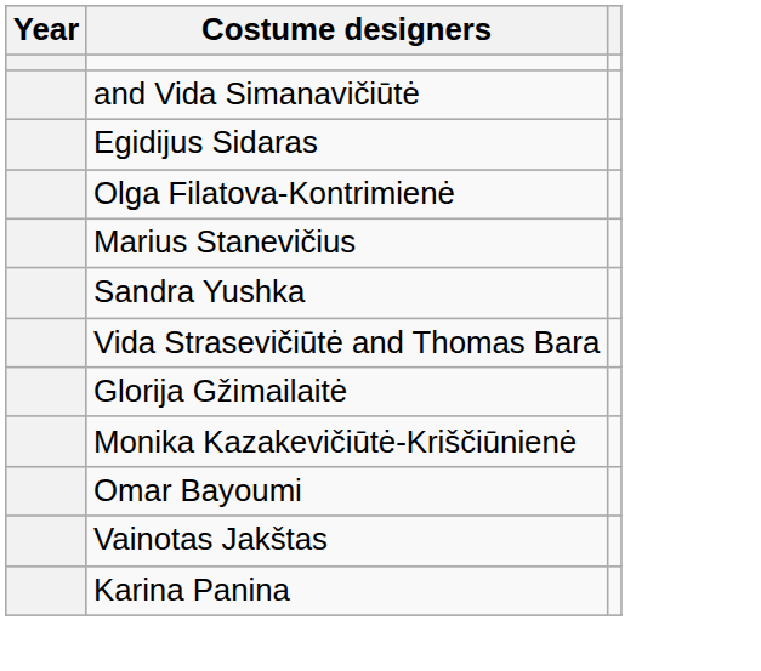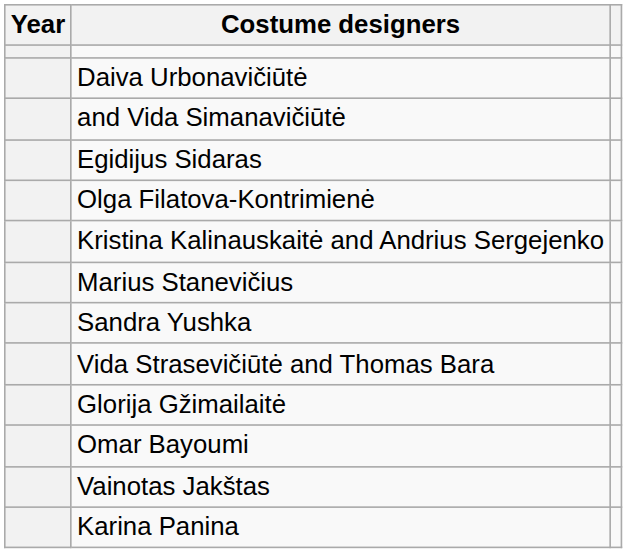 <table class="wikitable plainrowheaders">
 <tr>
 <th>Year</th>
 <th>Costume designers</th>
 <th></th>
 </tr>
 <tr>
 <th scope="row"></th>
 <td></td>
+<td></td>
+</tr>
+<tr>
+<th scope="row"></th>
+<td>Daiva Urbonavičiūtė</td>
 <td></td>
 </tr>
 <tr>
 <th scope="row"></th>
 <td> and Vida Simanavičiūtė</td>
 <td></td>
 </tr>
 <tr>
 <th scope="row"></th>
 <td>Egidijus Sidaras</td>
 <td></td>
 </tr>
 <tr>
 <th scope="row"></th>
 <td>Olga Filatova-Kontrimienė</td>
+<td></td>
+</tr>
+<tr>
+<th scope="row"></th>
+<td>Kristina Kalinauskaitė and Andrius Sergejenko</td>
 <td></td>
 </tr>
 <tr>
 <th scope="row"></th>
 <td>Marius Stanevičius</td>
 <td></td>
 </tr>
 <tr>
 <th scope="row"></th>
 <td>Sandra Yushka</td>
 <td></td>
 </tr>
 <tr>
 <th scope="row"></th>
 <td>Vida Strasevičiūtė and Thomas Bara</td>
 <td></td>
 </tr>
 <tr>
 <th scope="row"></th>
 <td>Glorija Gžimailaitė</td>
 <td></td>
 </tr>
 <tr>
 <th scope="row"></th>
-<td>Monika Kazakevičiūtė-Kriščiūnienė</td>
-<td></td>
-</tr>
-<tr>
-<th scope="row"></th>
 <td>Omar Bayoumi</td>
 <td></td>
 </tr>
 <tr>
 <th scope="row"></th>
 <td>Vainotas Jakštas</td>
 <td></td>
 </tr>
 <tr>
 <th scope="row"></th>
 <td>Karina Panina</td>
 <td></td>
 </tr>
 </table>
